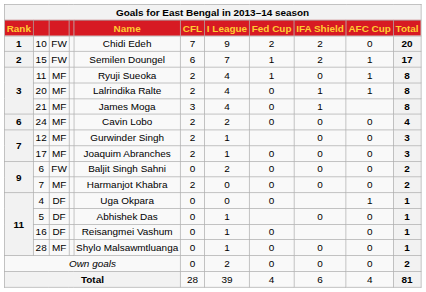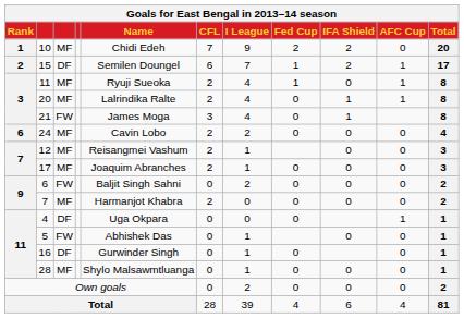 <table class="wikitable" style="text-align:center; font-size:90%;">
 <tr>
 <th colspan="11">Goals for East Bengal in 2013–14 season</th>
 </tr>
 <tr>
 <th style="background:#d71a23; color:#ffcd31; text-align:center;">Rank</th>
 <th style="background:#d71a23; color:#ffcd31; text-align:center;"></th>
 <th style="background:#d71a23; color:#ffcd31; text-align:center;"></th>
 <th style="background:#d71a23; color:#ffcd31; text-align:center;"></th>
 <th style="background:#d71a23; color:#ffcd31; text-align:center;">Name</th>
 <th style="background:#d71a23; color:#ffcd31; text-align:center;">CFL</th>
 <th style="background:#d71a23; color:#ffcd31; text-align:center;">I League</th>
 <th style="background:#d71a23; color:#ffcd31; text-align:center;">Fed Cup</th>
 <th style="background:#d71a23; color:#ffcd31; text-align:center;">IFA Shield</th>
 <th style="background:#d71a23; color:#ffcd31; text-align:center;">AFC Cup</th>
 <th style="background:#d71a23; color:#ffcd31; text-align:center;">Total</th>
 </tr>
 <tr>
 <th>1</th>
 <td>10</td>
-<td>FW</td>
+<td>MF</td>
 <td></td>
 <td>Chidi Edeh</td>
 <td>7</td>
 <td>9</td>
 <td>2</td>
 <td>2</td>
 <td>0</td>
 <th>20</th>
 </tr>
 <tr>
 <th>2</th>
 <td>15</td>
-<td>FW</td>
+<td>DF</td>
 <td></td>
 <td>Semilen Doungel</td>
 <td>6</td>
 <td>7</td>
 <td>1</td>
 <td>2</td>
 <td>1</td>
 <th>17</th>
 </tr>
 <tr>
 <th rowspan="3">3</th>
 <td>11</td>
 <td>MF</td>
 <td></td>
 <td>Ryuji Sueoka</td>
 <td>2</td>
 <td>4</td>
 <td>1</td>
 <td>0</td>
 <td>1</td>
 <th>8</th>
 </tr>
 <tr>
 <td>20</td>
 <td>MF</td>
 <td></td>
 <td>Lalrindika Ralte</td>
 <td>2</td>
 <td>4</td>
 <td>0</td>
 <td>1</td>
 <td>1</td>
 <th>8</th>
 </tr>
 <tr>
 <td>21</td>
-<td>MF</td>
+<td>FW</td>
 <td></td>
 <td>James Moga</td>
 <td>3</td>
 <td>4</td>
 <td>0</td>
 <td>1</td>
 <td></td>
 <th>8</th>
 </tr>
 <tr>
 <th>6</th>
 <td>24</td>
 <td>MF</td>
 <td></td>
 <td>Cavin Lobo</td>
 <td>2</td>
 <td>2</td>
 <td>0</td>
 <td>0</td>
 <td>0</td>
 <th>4</th>
 </tr>
 <tr>
 <th rowspan="2">7</th>
 <td>12</td>
 <td>MF</td>
 <td></td>
-<td>Gurwinder Singh</td>
+<td>Reisangmei Vashum</td>
 <td>2</td>
 <td>1</td>
 <td></td>
 <td>0</td>
 <td>0</td>
 <th>3</th>
 </tr>
 <tr>
 <td>17</td>
 <td>MF</td>
 <td></td>
 <td>Joaquim Abranches</td>
 <td>2</td>
 <td>1</td>
 <td>0</td>
 <td>0</td>
 <td>0</td>
 <th>3</th>
 </tr>
 <tr>
 <th rowspan="2">9</th>
 <td>6</td>
 <td>FW</td>
 <td></td>
 <td>Baljit Singh Sahni</td>
 <td>0</td>
 <td>2</td>
 <td>0</td>
 <td>0</td>
 <td>0</td>
 <th>2</th>
 </tr>
 <tr>
 <td>7</td>
 <td>MF</td>
 <td></td>
 <td>Harmanjot Khabra</td>
 <td>2</td>
 <td>0</td>
 <td>0</td>
 <td>0</td>
 <td>0</td>
 <th>2</th>
 </tr>
 <tr>
 <th rowspan="4">11</th>
 <td>4</td>
 <td>DF</td>
 <td></td>
 <td>Uga Okpara</td>
 <td>0</td>
 <td>0</td>
 <td>0</td>
 <td></td>
 <td>1</td>
 <th>1</th>
 </tr>
 <tr>
 <td>5</td>
-<td>DF</td>
+<td>FW</td>
 <td></td>
 <td>Abhishek Das</td>
 <td>0</td>
 <td>1</td>
 <td></td>
 <td>0</td>
 <td>0</td>
 <th>1</th>
 </tr>
 <tr>
 <td>16</td>
 <td>DF</td>
 <td></td>
-<td>Reisangmei Vashum</td>
+<td>Gurwinder Singh</td>
 <td>0</td>
 <td>1</td>
 <td>0</td>
 <td></td>
 <td>0</td>
 <th>1</th>
 </tr>
 <tr>
 <td>28</td>
 <td>MF</td>
 <td></td>
 <td>Shylo Malsawmtluanga</td>
 <td>0</td>
 <td>1</td>
 <td>0</td>
 <td>0</td>
 <td>0</td>
 <th>1</th>
 </tr>
 <tr>
 <td colspan="5"><em>Own goals</em></td>
 <td>0</td>
 <td>2</td>
 <td>0</td>
 <td>0</td>
 <td>0</td>
 <th>2</th>
 </tr>
 <tr>
 <th colspan="5">Total</th>
 <td>28</td>
 <td>39</td>
 <td>4</td>
 <td>6</td>
 <td>4</td>
 <th>81</th>
 </tr>
 </table>
